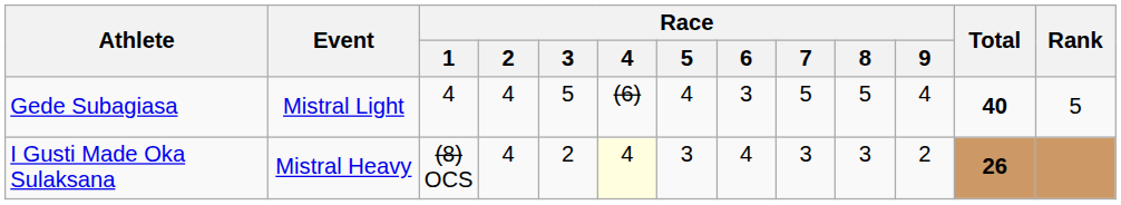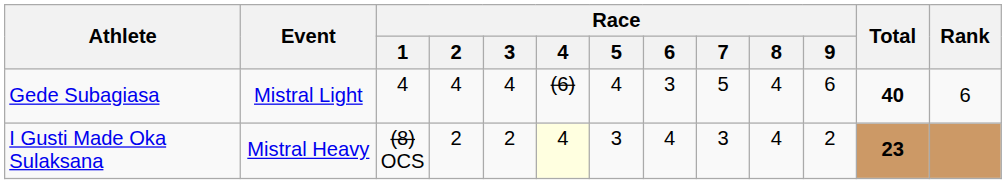 <table class="wikitable" style="text-align:center">
 <tr>
 <th rowspan="2" width=180>Athlete</th>
 <th rowspan="2" width=100>Event</th>
 <th colspan="9">Race</th>
 <th rowspan="2" width=50>Total</th>
 <th rowspan="2" width=50>Rank</th>
 </tr>
 <tr>
 <th width=35>1</th>
 <th width=35>2</th>
 <th width=35>3</th>
 <th width=35>4</th>
 <th width=35>5</th>
 <th width=35>6</th>
 <th width=35>7</th>
 <th width=35>8</th>
 <th width=35>9</th>
 </tr>
 <tr>
 <td align="left"><a href='#'>Gede Subagiasa</a></td>
 <td><a href='#'>Mistral Light</a></td>
 <td>4<br> </td>
 <td>4<br> </td>
-<td>5<br> </td>
+<td>4<br> </td>
 <td><s>(6)</s><br> </td>
 <td>4<br> </td>
 <td>3<br> </td>
 <td>5<br> </td>
-<td>5<br> </td>
 <td>4<br> </td>
+<td>6<br> </td>
 <td><strong>40</strong></td>
-<td>5</td>
+<td>6</td>
 </tr>
 <tr>
 <td align="left"><a href='#'>I Gusti Made Oka Sulaksana</a></td>
 <td><a href='#'>Mistral Heavy</a></td>
 <td><s>(8)</s><br>OCS</td>
-<td>4<br> </td>
+<td>2<br> </td>
 <td>2<br> </td>
 <td style="background: lightyellow;">4<br> </td>
 <td>3<br> </td>
 <td>4<br> </td>
 <td>3<br> </td>
-<td>3<br> </td>
+<td>4<br> </td>
 <td>2<br> </td>
-<td bgcolor=cc9966><strong>26</strong></td>
+<td bgcolor=cc9966><strong>23</strong></td>
 <td bgcolor=cc9966><strong></strong></td>
 </tr>
 </table>
